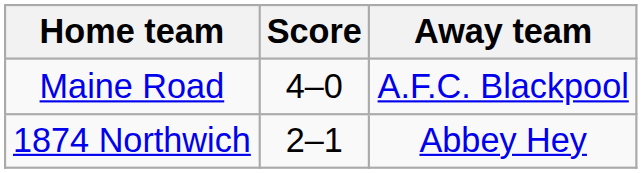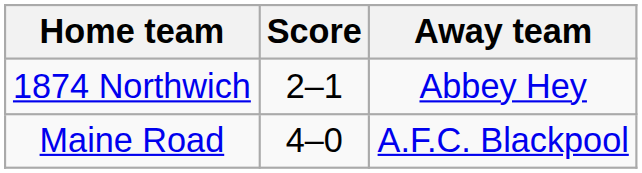 <table class="wikitable" style="text-align: center">
 <tr>
 <th>Home team</th>
 <th>Score</th>
 <th>Away team</th>
 </tr>
 <tr>
+<td><a href='#'>1874 Northwich</a></td>
+<td>2–1</td>
+<td><a href='#'>Abbey Hey</a></td>
+</tr>
+<tr>
 <td><a href='#'>Maine Road</a></td>
 <td>4–0</td>
 <td><a href='#'>A.F.C. Blackpool</a></td>
 </tr>
-<tr>
-<td><a href='#'>1874 Northwich</a></td>
-<td>2–1</td>
-<td><a href='#'>Abbey Hey</a></td>
-</tr>
 </table>
